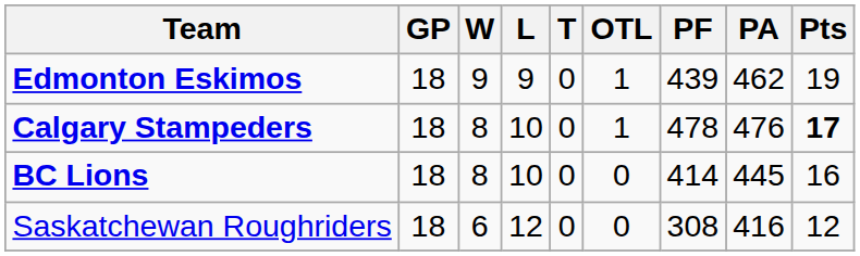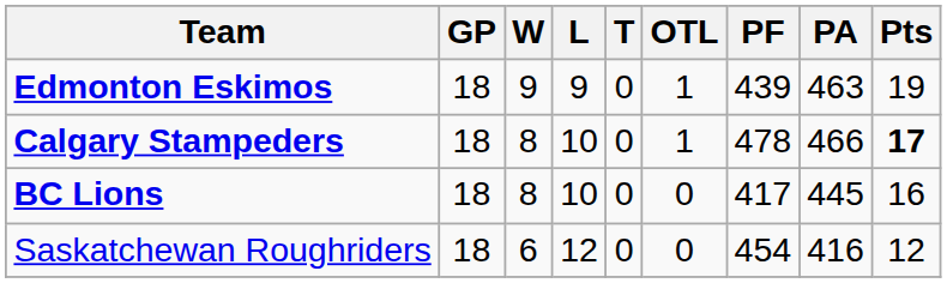 <table class="wikitable">
 <tr>
 <th>Team</th>
 <th>GP</th>
 <th>W</th>
 <th>L</th>
 <th>T</th>
 <th>OTL</th>
 <th>PF</th>
 <th>PA</th>
 <th>Pts</th>
 </tr>
 <tr align="center">
 <td align="left"><strong><a href='#'>Edmonton Eskimos</a></strong></td>
 <td>18</td>
 <td>9</td>
 <td>9</td>
 <td>0</td>
 <td>1</td>
 <td>439</td>
-<td>462</td>
+<td>463</td>
 <td>19</td>
 </tr>
 <tr align="center">
 <td align="left"><strong><a href='#'>Calgary Stampeders</a></strong></td>
 <td>18</td>
 <td>8</td>
 <td>10</td>
 <td>0</td>
 <td>1</td>
 <td>478</td>
-<td>476</td>
+<td>466</td>
 <td><strong>17</strong></td>
 </tr>
 <tr align="center">
 <td align="left"><strong><a href='#'>BC Lions</a></strong></td>
 <td>18</td>
 <td>8</td>
 <td>10</td>
 <td>0</td>
 <td>0</td>
-<td>414</td>
+<td>417</td>
 <td>445</td>
 <td>16</td>
 </tr>
 <tr align="center">
 <td align="left"><a href='#'>Saskatchewan Roughriders</a></td>
 <td>18</td>
 <td>6</td>
 <td>12</td>
 <td>0</td>
 <td>0</td>
-<td>308</td>
+<td>454</td>
 <td>416</td>
 <td>12</td>
 </tr>
 </table>
